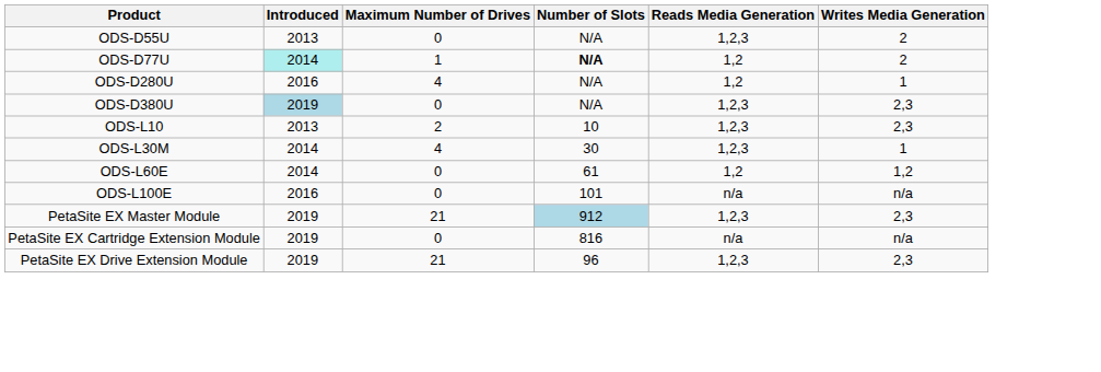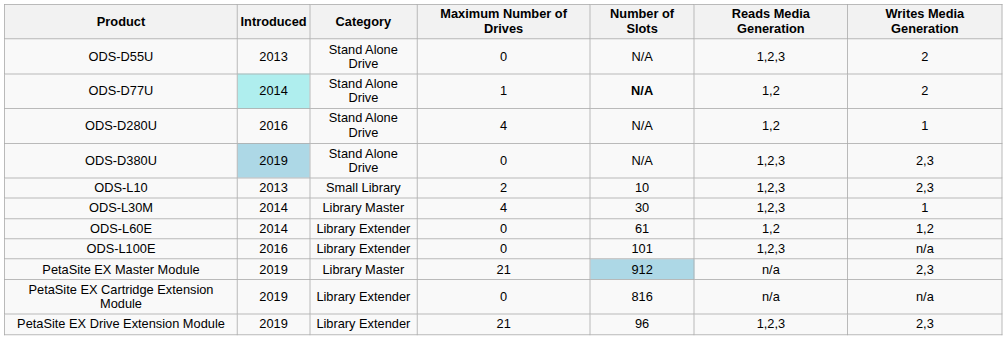 <table class="wikitable" style="text-align:center">
 <tr>
 <th>Product</th>
 <th>Introduced</th>
+<th>Category</th>
 <th>Maximum Number of Drives</th>
 <th>Number of Slots</th>
 <th>Reads Media Generation</th>
 <th>Writes Media Generation</th>
 </tr>
 <tr>
 <td>ODS-D55U</td>
 <td>2013</td>
+<td>Stand Alone Drive</td>
 <td>0</td>
 <td>N/A</td>
 <td>1,2,3</td>
 <td>2</td>
 </tr>
 <tr>
 <td>ODS-D77U</td>
 <td style="background: paleturquoise;">2014</td>
+<td>Stand Alone Drive</td>
 <td>1</td>
 <td><strong>N/A</strong></td>
 <td>1,2</td>
 <td>2</td>
 </tr>
 <tr>
 <td>ODS-D280U</td>
 <td>2016</td>
+<td>Stand Alone Drive</td>
 <td>4</td>
 <td>N/A</td>
 <td>1,2</td>
 <td>1</td>
 </tr>
 <tr>
 <td>ODS-D380U</td>
 <td style="background: lightblue;">2019</td>
+<td>Stand Alone Drive</td>
 <td>0</td>
 <td>N/A</td>
 <td>1,2,3</td>
 <td>2,3</td>
 </tr>
 <tr>
 <td>ODS-L10</td>
 <td>2013</td>
+<td>Small Library</td>
 <td>2</td>
 <td>10</td>
 <td>1,2,3</td>
 <td>2,3</td>
 </tr>
 <tr>
 <td>ODS-L30M</td>
 <td>2014</td>
+<td>Library Master</td>
 <td>4</td>
 <td>30</td>
 <td>1,2,3</td>
 <td>1</td>
 </tr>
 <tr>
 <td>ODS-L60E</td>
 <td>2014</td>
+<td>Library Extender</td>
 <td>0</td>
 <td>61</td>
 <td>1,2</td>
 <td>1,2</td>
 </tr>
 <tr>
 <td>ODS-L100E</td>
 <td>2016</td>
+<td>Library Extender</td>
 <td>0</td>
 <td>101</td>
-<td>n/a</td>
+<td>1,2,3</td>
 <td>n/a</td>
 </tr>
 <tr>
 <td>PetaSite EX Master Module</td>
 <td>2019</td>
+<td>Library Master</td>
 <td>21</td>
 <td style="background: lightblue;">912</td>
-<td>1,2,3</td>
+<td>n/a</td>
 <td>2,3</td>
 </tr>
 <tr>
 <td>PetaSite EX Cartridge Extension Module</td>
 <td>2019</td>
+<td>Library Extender</td>
 <td>0</td>
 <td>816</td>
 <td>n/a</td>
 <td>n/a</td>
 </tr>
 <tr>
 <td>PetaSite EX Drive Extension Module</td>
 <td>2019</td>
+<td>Library Extender</td>
 <td>21</td>
 <td>96</td>
 <td>1,2,3</td>
 <td>2,3</td>
 </tr>
 </table>
